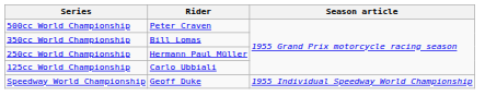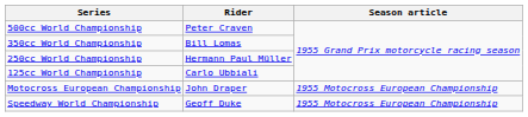 <table class="wikitable" style="font-size: 87%;">
 <tr>
 <th>Series</th>
 <th>Rider</th>
 <th>Season article</th>
 </tr>
 <tr>
 <td><a href='#'>500cc World Championship</a></td>
 <td> <a href='#'>Peter Craven</a></td>
 <td rowspan=4><em><a href='#'>1955 Grand Prix motorcycle racing season</a></em></td>
 </tr>
 <tr>
 <td><a href='#'>350cc World Championship</a></td>
 <td> <a href='#'>Bill Lomas</a></td>
 </tr>
 <tr>
 <td><a href='#'>250cc World Championship</a></td>
 <td> <a href='#'>Hermann Paul Müller</a></td>
 </tr>
 <tr>
 <td><a href='#'>125cc World Championship</a></td>
 <td> <a href='#'>Carlo Ubbiali</a></td>
 </tr>
 <tr>
+<td><a href='#'>Motocross European Championship</a></td>
+<td> <a href='#'>John Draper</a></td>
+<td><em><a href='#'>1955 Motocross European Championship</a></em></td>
+</tr>
+<tr>
 <td><a href='#'>Speedway World Championship</a></td>
 <td> <a href='#'>Geoff Duke</a></td>
-<td><em><a href='#'>1955 Individual Speedway World Championship</a></em></td>
+<td><em><a href='#'>1955 Motocross European Championship</a></em></td>
 </tr>
 </table>
